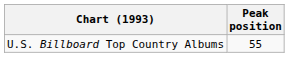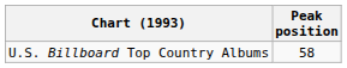 <table class="wikitable">
 <tr>
 <th>Chart (1993)</th>
 <th>Peak<br>position</th>
 </tr>
 <tr>
 <td>U.S. <em>Billboard</em> Top Country Albums</td>
-<td align="center">55</td>
+<td align="center">58</td>
 </tr>
 </table>
